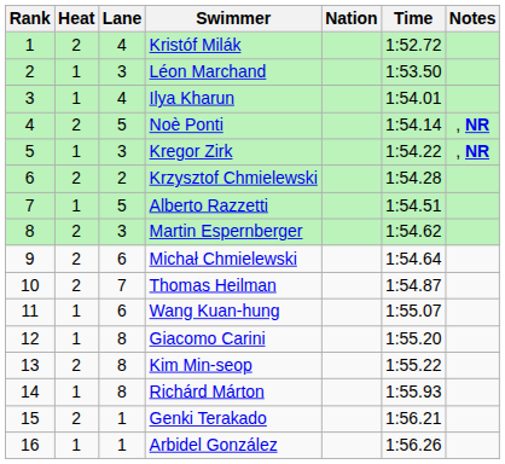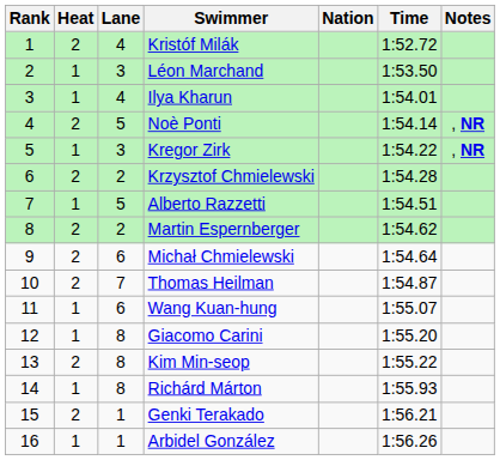 <table class="wikitable sortable mw-collapsible" style="text-align:center">
 <tr>
 <th scope="col">Rank</th>
 <th scope="col">Heat</th>
 <th scope="col">Lane</th>
 <th scope="col">Swimmer</th>
 <th scope="col">Nation</th>
 <th scope="col">Time</th>
 <th scope="col">Notes</th>
 </tr>
 <tr bgcolor="#BBF3BB">
 <td>1</td>
 <td>2</td>
 <td>4</td>
 <td align="left"><a href='#'>Kristóf Milák</a></td>
 <td align="left"></td>
 <td>1:52.72</td>
 <td></td>
 </tr>
 <tr bgcolor="#BBF3BB">
 <td>2</td>
 <td>1</td>
 <td>3</td>
 <td align="left"><a href='#'>Léon Marchand</a></td>
 <td align="left"></td>
 <td>1:53.50</td>
 <td></td>
 </tr>
 <tr bgcolor="#BBF3BB">
 <td>3</td>
 <td>1</td>
 <td>4</td>
 <td align="left"><a href='#'>Ilya Kharun</a></td>
 <td align="left"></td>
 <td>1:54.01</td>
 <td></td>
 </tr>
 <tr bgcolor="#BBF3BB">
 <td>4</td>
 <td>2</td>
 <td>5</td>
 <td align="left"><a href='#'>Noè Ponti</a></td>
 <td align="left"></td>
 <td>1:54.14</td>
 <td>, <strong><a href='#'>NR</a></strong></td>
 </tr>
 <tr bgcolor="#BBF3BB">
 <td>5</td>
 <td>1</td>
 <td>3</td>
 <td align="left"><a href='#'>Kregor Zirk</a></td>
 <td align="left"></td>
 <td>1:54.22</td>
 <td>, <strong><a href='#'>NR</a></strong></td>
 </tr>
 <tr bgcolor="#BBF3BB">
 <td>6</td>
 <td>2</td>
 <td>2</td>
 <td align="left"><a href='#'>Krzysztof Chmielewski</a></td>
 <td align="left"></td>
 <td>1:54.28</td>
 <td></td>
 </tr>
 <tr bgcolor="#BBF3BB">
 <td>7</td>
 <td>1</td>
 <td>5</td>
 <td align="left"><a href='#'>Alberto Razzetti</a></td>
 <td align="left"></td>
 <td>1:54.51</td>
 <td></td>
 </tr>
 <tr bgcolor="#BBF3BB">
 <td>8</td>
 <td>2</td>
-<td>3</td>
+<td>2</td>
 <td align="left"><a href='#'>Martin Espernberger</a></td>
 <td align="left"></td>
 <td>1:54.62</td>
 <td></td>
 </tr>
 <tr>
 <td>9</td>
 <td>2</td>
 <td>6</td>
 <td align="left"><a href='#'>Michał Chmielewski</a></td>
 <td align="left"></td>
 <td>1:54.64</td>
 <td></td>
 </tr>
 <tr>
 <td>10</td>
 <td>2</td>
 <td>7</td>
 <td align="left"><a href='#'>Thomas Heilman</a></td>
 <td align="left"></td>
 <td>1:54.87</td>
 <td></td>
 </tr>
 <tr>
 <td>11</td>
 <td>1</td>
 <td>6</td>
 <td align="left"><a href='#'>Wang Kuan-hung</a></td>
 <td align="left"></td>
 <td>1:55.07</td>
 <td></td>
 </tr>
 <tr>
 <td>12</td>
 <td>1</td>
 <td>8</td>
 <td align="left"><a href='#'>Giacomo Carini</a></td>
 <td align="left"></td>
 <td>1:55.20</td>
 <td></td>
 </tr>
 <tr>
 <td>13</td>
 <td>2</td>
 <td>8</td>
 <td align="left"><a href='#'>Kim Min-seop</a></td>
 <td align="left"></td>
 <td>1:55.22</td>
 <td></td>
 </tr>
 <tr>
 <td>14</td>
 <td>1</td>
 <td>8</td>
 <td align="left"><a href='#'>Richárd Márton</a></td>
 <td align="left"></td>
 <td>1:55.93</td>
 <td></td>
 </tr>
 <tr>
 <td>15</td>
 <td>2</td>
 <td>1</td>
 <td align="left"><a href='#'>Genki Terakado</a></td>
 <td align="left"></td>
 <td>1:56.21</td>
 <td></td>
 </tr>
 <tr>
 <td>16</td>
 <td>1</td>
 <td>1</td>
 <td align="left"><a href='#'>Arbidel González</a></td>
 <td align="left"></td>
 <td>1:56.26</td>
 <td></td>
 </tr>
 </table>
